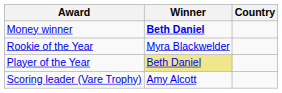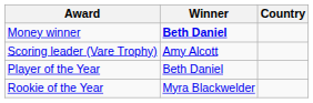 <table class="wikitable">
 <tr>
 <th>Award</th>
 <th>Winner</th>
 <th>Country</th>
 </tr>
 <tr>
 <td><a href='#'>Money winner</a></td>
 <td><strong><a href='#'>Beth Daniel</a></strong></td>
 <td></td>
 </tr>
 <tr>
+<td><a href='#'>Scoring leader (Vare Trophy)</a></td>
+<td><a href='#'>Amy Alcott</a></td>
+<td></td>
+</tr>
+<tr>
+<td><a href='#'>Player of the Year</a></td>
+<td><a href='#'>Beth Daniel</a></td>
+<td></td>
+</tr>
+<tr>
 <td><a href='#'>Rookie of the Year</a></td>
 <td><a href='#'>Myra Blackwelder</a></td>
 <td></td>
 </tr>
-<tr>
-<td><a href='#'>Player of the Year</a></td>
-<td style="background: khaki;"><a href='#'>Beth Daniel</a></td>
-<td></td>
-</tr>
-<tr>
-<td><a href='#'>Scoring leader (Vare Trophy)</a></td>
-<td><a href='#'>Amy Alcott</a></td>
-<td></td>
-</tr>
 </table>
